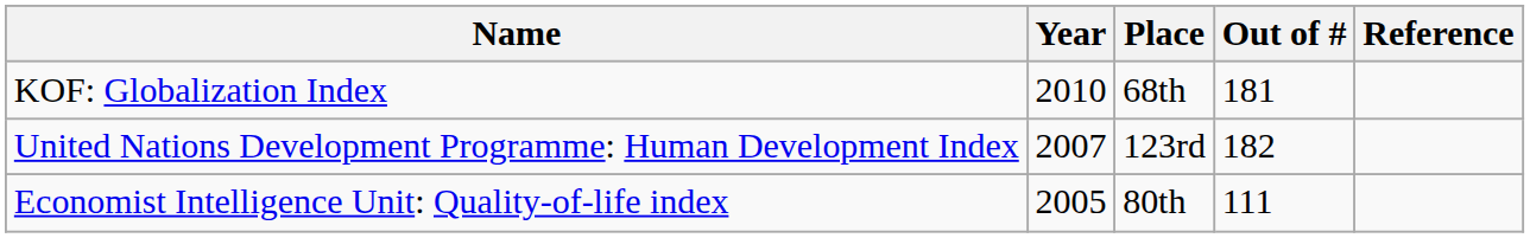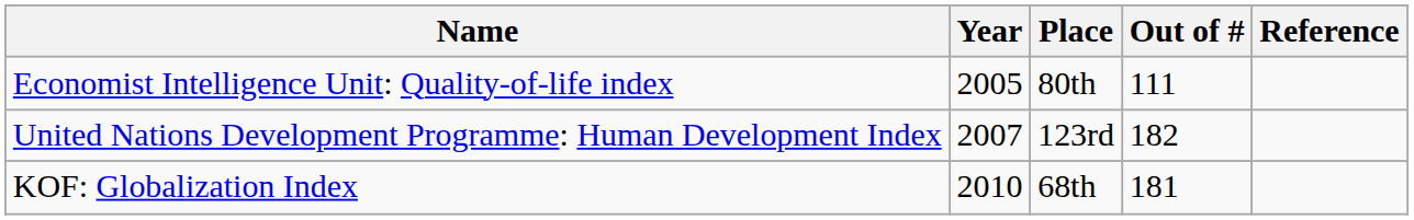 <table class="wikitable" style="text-align:left">
 <tr>
 <th>Name</th>
 <th>Year</th>
 <th>Place</th>
 <th>Out of #</th>
 <th>Reference</th>
 </tr>
 <tr>
-<td>KOF: <a href='#'>Globalization Index</a></td>
-<td>2010</td>
-<td>68th</td>
-<td>181</td>
+<td><a href='#'>Economist Intelligence Unit</a>: <a href='#'>Quality-of-life index</a></td>
+<td>2005</td>
+<td>80th</td>
+<td>111</td>
 <td></td>
 </tr>
 <tr>
 <td><a href='#'>United Nations Development Programme</a>: <a href='#'>Human Development Index</a></td>
 <td>2007</td>
 <td>123rd</td>
 <td>182</td>
 <td></td>
 </tr>
 <tr>
-<td><a href='#'>Economist Intelligence Unit</a>: <a href='#'>Quality-of-life index</a></td>
-<td>2005</td>
-<td>80th</td>
-<td>111</td>
+<td>KOF: <a href='#'>Globalization Index</a></td>
+<td>2010</td>
+<td>68th</td>
+<td>181</td>
 <td></td>
 </tr>
 </table>
